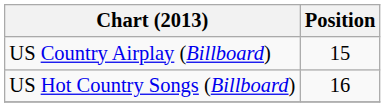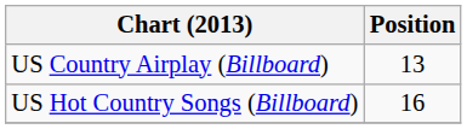 <table class="wikitable sortable">
 <tr>
 <th scope="col">Chart (2013)</th>
 <th scope="col">Position</th>
 </tr>
 <tr>
 <td>US <a href='#'>Country Airplay</a> (<em><a href='#'>Billboard</a></em>)</td>
-<td align="center">15</td>
+<td align="center">13</td>
 </tr>
 <tr>
 <td>US <a href='#'>Hot Country Songs</a> (<em><a href='#'>Billboard</a></em>)</td>
 <td align="center">16</td>
 </tr>
 <tr>
 </tr>
 </table>
